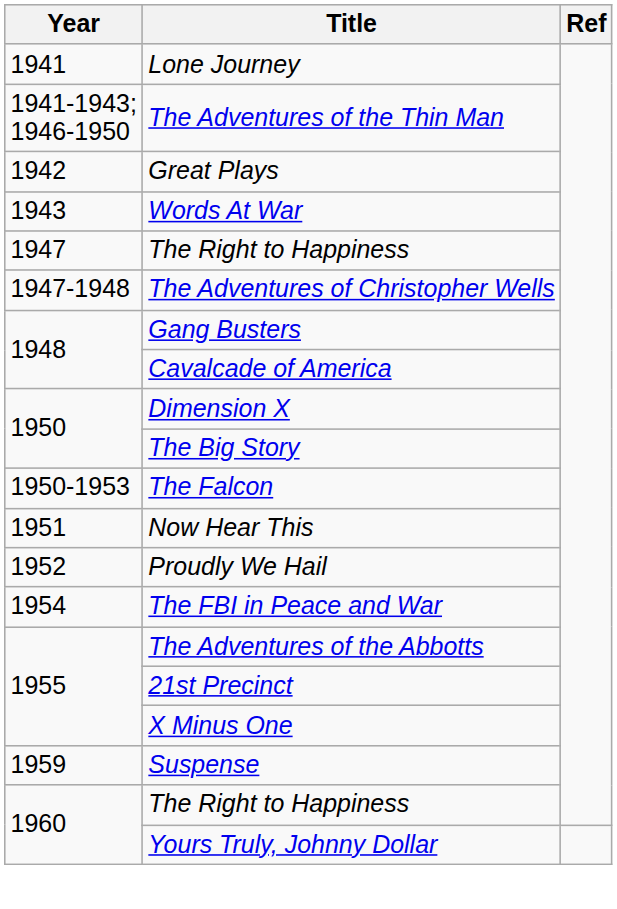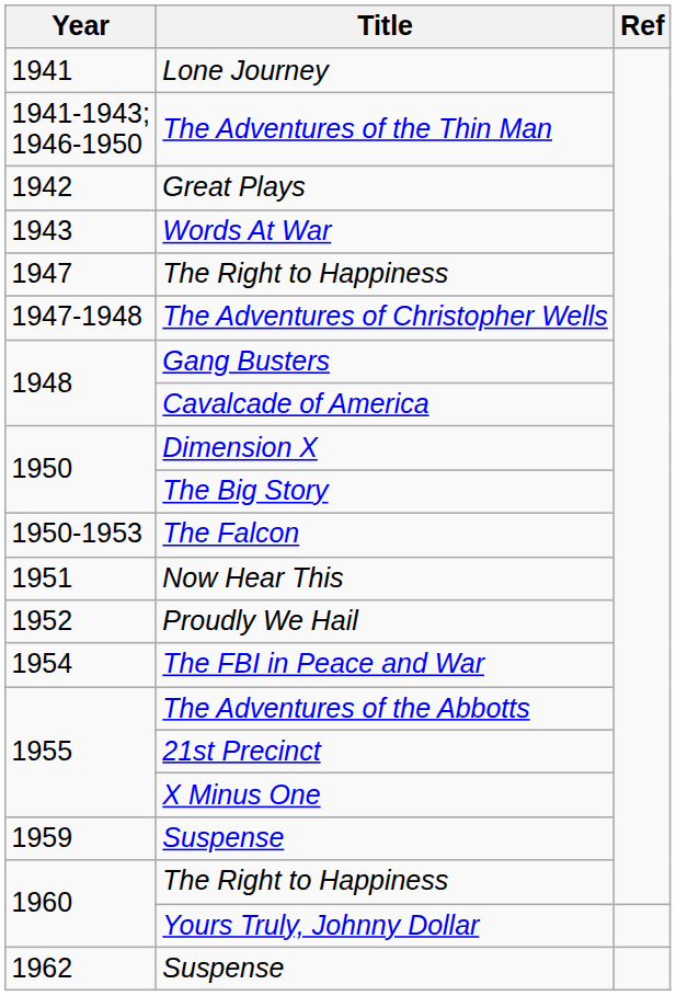 <table class="wikitable sortable">
 <tr>
 <th>Year</th>
 <th>Title</th>
 <th>Ref</th>
 </tr>
 <tr>
 <td>1941</td>
 <td><em>Lone Journey</em></td>
 <td rowspan="19"></td>
 </tr>
 <tr>
 <td>1941-1943; <br> 1946-1950</td>
 <td><em><a href='#'>The Adventures of the Thin Man</a></em></td>
 </tr>
 <tr>
 <td>1942</td>
 <td><em>Great Plays</em></td>
 </tr>
 <tr>
 <td>1943</td>
 <td><em><a href='#'>Words At War</a></em></td>
 </tr>
 <tr>
 <td>1947</td>
 <td><em>The Right to Happiness</em></td>
 </tr>
 <tr>
 <td>1947-1948</td>
 <td><em><a href='#'>The Adventures of Christopher Wells</a></em></td>
 </tr>
 <tr>
 <td rowspan="2">1948</td>
 <td><em><a href='#'>Gang Busters</a></em></td>
 </tr>
 <tr>
 <td><em><a href='#'>Cavalcade of America</a></em></td>
 </tr>
 <tr>
 <td rowspan="2">1950</td>
 <td><em><a href='#'>Dimension X</a></em></td>
 </tr>
 <tr>
 <td><em><a href='#'>The Big Story</a></em></td>
 </tr>
 <tr>
 <td>1950-1953</td>
 <td><em><a href='#'>The Falcon</a></em></td>
 </tr>
 <tr>
 <td>1951</td>
 <td><em>Now Hear This</em></td>
 </tr>
 <tr>
 <td>1952</td>
 <td><em>Proudly We Hail</em></td>
 </tr>
 <tr>
 <td>1954</td>
 <td><em><a href='#'>The FBI in Peace and War</a></em></td>
 </tr>
 <tr>
 <td rowspan="3">1955</td>
 <td><em><a href='#'>The Adventures of the Abbotts</a></em></td>
 </tr>
 <tr>
 <td><em><a href='#'>21st Precinct</a></em></td>
 </tr>
 <tr>
 <td><em><a href='#'>X Minus One</a></em></td>
 </tr>
 <tr>
 <td>1959</td>
 <td><em><a href='#'>Suspense</a></em></td>
 </tr>
 <tr>
 <td rowspan="2">1960</td>
 <td><em>The Right to Happiness</em></td>
 </tr>
 <tr>
 <td><em><a href='#'>Yours Truly, Johnny Dollar</a></em></td>
 <td></td>
 </tr>
+<tr>
+<td>1962</td>
+<td><em>Suspense</em></td>
+<td></td>
+</tr>
 </table>
